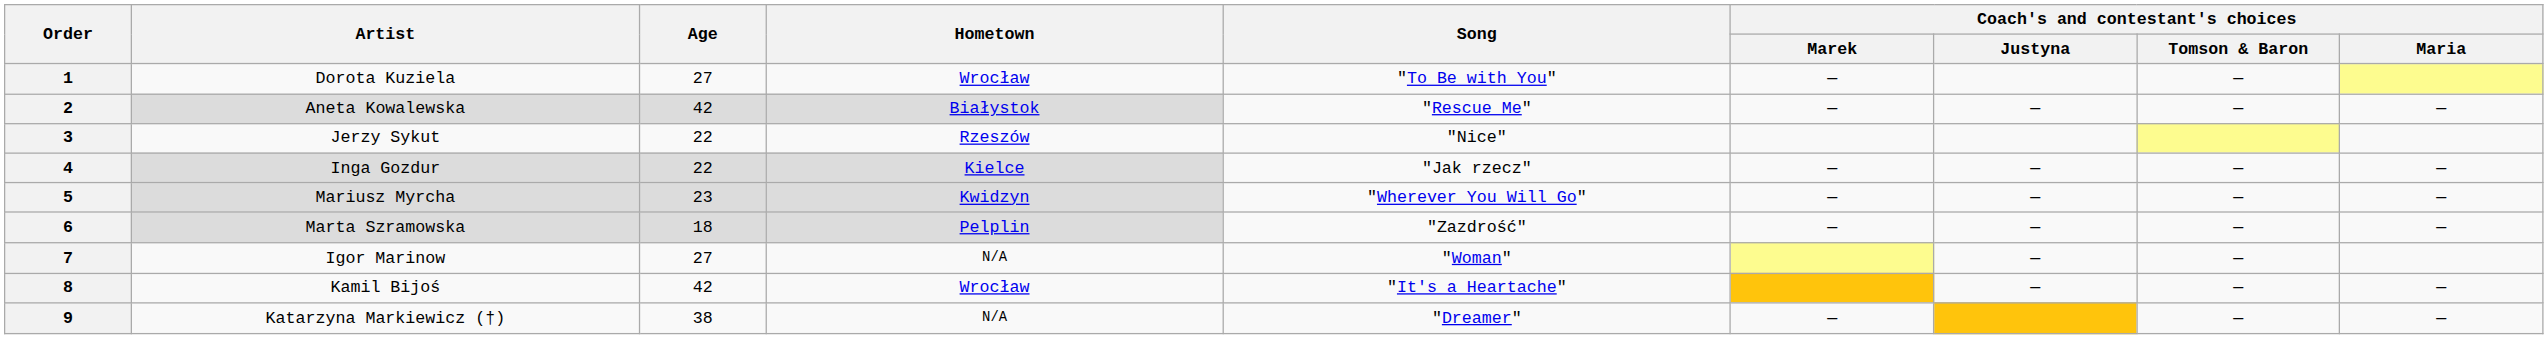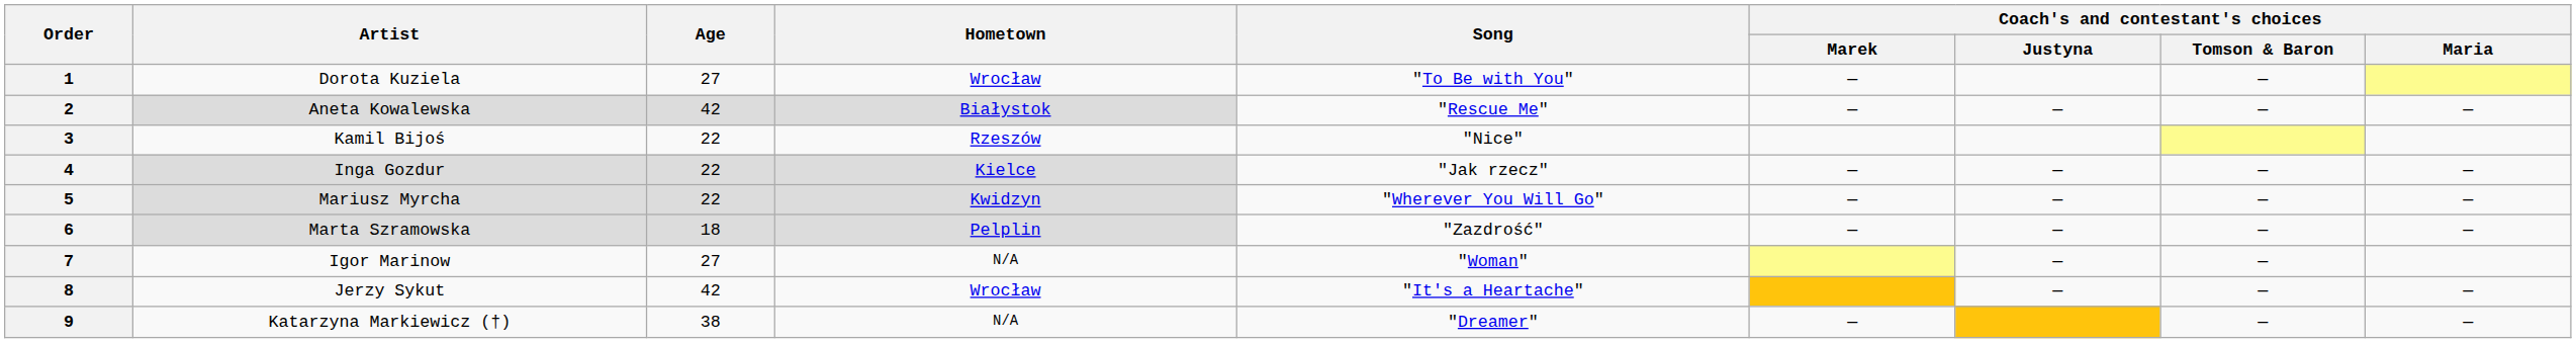 <table class="wikitable" style="text-align:center; line-height:17px; width:100%;">
 <tr>
 <th width="5%" rowspan="2" scope="col">Order</th>
 <th scope="col" rowspan="2" width="20%">Artist</th>
 <th width="5%" rowspan="2" scope="col">Age</th>
 <th scope="col" rowspan="2" width="18%">Hometown</th>
 <th scope="col" rowspan="2" width="20%">Song</th>
 <th scope="col" colspan="4" width="32%">Coach's and contestant's choices</th>
 </tr>
 <tr>
 <th width="8%">Marek</th>
 <th width="8%">Justyna</th>
 <th width="8%">Tomson & Baron</th>
 <th width="8%">Maria</th>
 </tr>
 <tr>
 <th>1</th>
 <td>Dorota Kuziela</td>
 <td>27</td>
 <td><a href='#'>Wrocław</a></td>
 <td>"<a href='#'>To Be with You</a>"</td>
 <td>—</td>
 <td><strong></strong></td>
 <td>—</td>
 <td style="background:#fdfc8f;"><strong></strong></td>
 </tr>
 <tr>
 <th>2</th>
 <td style="background:#DCDCDC;">Aneta Kowalewska</td>
 <td style="background:#DCDCDC;">42</td>
 <td style="background:#DCDCDC;"><a href='#'>Białystok</a></td>
 <td>"<a href='#'>Rescue Me</a>"</td>
 <td>—</td>
 <td>—</td>
 <td>—</td>
 <td>—</td>
 </tr>
 <tr>
 <th>3</th>
-<td>Jerzy Sykut</td>
+<td>Kamil Bijoś</td>
 <td>22</td>
 <td><a href='#'>Rzeszów</a></td>
 <td>"Nice"</td>
 <td><strong></strong></td>
 <td><strong></strong></td>
 <td style="background:#fdfc8f;"><strong></strong></td>
 <td><strong></strong></td>
 </tr>
 <tr>
 <th>4</th>
 <td style="background:#DCDCDC;">Inga Gozdur</td>
 <td style="background:#DCDCDC;">22</td>
 <td style="background:#DCDCDC;"><a href='#'>Kielce</a></td>
 <td>"Jak rzecz"</td>
 <td>—</td>
 <td>—</td>
 <td>—</td>
 <td>—</td>
 </tr>
 <tr>
 <th>5</th>
 <td style="background:#DCDCDC;">Mariusz Myrcha</td>
-<td style="background:#DCDCDC;">23</td>
+<td style="background:#DCDCDC;">22</td>
 <td style="background:#DCDCDC;"><a href='#'>Kwidzyn</a></td>
 <td>"<a href='#'>Wherever You Will Go</a>"</td>
 <td>—</td>
 <td>—</td>
 <td>—</td>
 <td>—</td>
 </tr>
 <tr>
 <th>6</th>
 <td style="background:#DCDCDC;">Marta Szramowska</td>
 <td style="background:#DCDCDC;">18</td>
 <td style="background:#DCDCDC;"><a href='#'>Pelplin</a></td>
 <td>"Zazdrość"</td>
 <td>—</td>
 <td>—</td>
 <td>—</td>
 <td>—</td>
 </tr>
 <tr>
 <th>7</th>
 <td>Igor Marinow</td>
 <td>27</td>
 <td><small>N/A</small></td>
 <td>"<a href='#'>Woman</a>"</td>
 <td style="background:#fdfc8f;"><strong></strong></td>
 <td>—</td>
 <td>—</td>
 <td><strong></strong></td>
 </tr>
 <tr>
 <th>8</th>
-<td>Kamil Bijoś</td>
+<td>Jerzy Sykut</td>
 <td>42</td>
 <td><a href='#'>Wrocław</a></td>
 <td>"<a href='#'>It's a Heartache</a>"</td>
 <td style="background-color:#FFC40C;"><strong></strong></td>
 <td>—</td>
 <td>—</td>
 <td>—</td>
 </tr>
 <tr>
 <th>9</th>
 <td>Katarzyna Markiewicz (†)</td>
 <td>38</td>
 <td><small>N/A</small></td>
 <td>"<a href='#'>Dreamer</a>"</td>
 <td>—</td>
 <td style="background-color:#FFC40C;"><strong></strong></td>
 <td>—</td>
 <td>—</td>
 </tr>
 </table>
